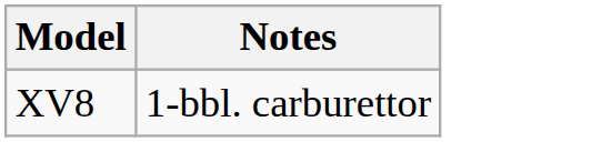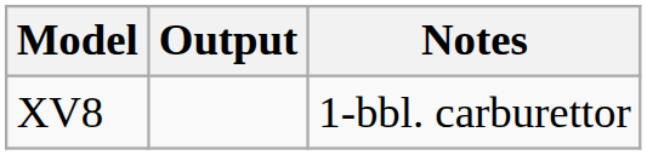 <table class="wikitable">
 <tr>
 <th>Model</th>
+<th>Output</th>
 <th>Notes</th>
 </tr>
 <tr>
 <td>XV8</td>
+<td></td>
 <td>1-bbl. carburettor</td>
 </tr>
 </table>
